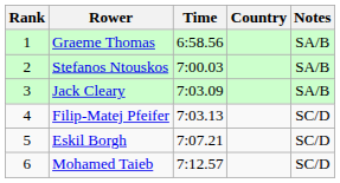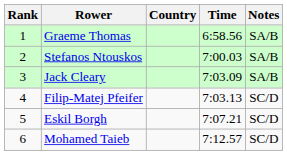 <table class="wikitable" style="text-align:center">
 <tr>
 <th>Rank</th>
 <th>Rower</th>
+<th>Country</th>
 <th>Time</th>
-<th>Country</th>
 <th>Notes</th>
 </tr>
 <tr bgcolor=ccffcc>
 <td>1</td>
 <td align="left"><a href='#'>Graeme Thomas</a></td>
+<td align="left"></td>
 <td>6:58.56</td>
-<td align="left"></td>
 <td>SA/B</td>
 </tr>
 <tr bgcolor=ccffcc>
 <td>2</td>
 <td align="left"><a href='#'>Stefanos Ntouskos</a></td>
+<td align="left"></td>
 <td>7:00.03</td>
-<td align="left"></td>
 <td>SA/B</td>
 </tr>
 <tr bgcolor=ccffcc>
 <td>3</td>
 <td align="left"><a href='#'>Jack Cleary</a></td>
+<td align="left"></td>
 <td>7:03.09</td>
-<td align="left"></td>
 <td>SA/B</td>
 </tr>
 <tr>
 <td>4</td>
 <td align="left"><a href='#'>Filip-Matej Pfeifer</a></td>
+<td align="left"></td>
 <td>7:03.13</td>
-<td align="left"></td>
 <td>SC/D</td>
 </tr>
 <tr>
 <td>5</td>
 <td align="left"><a href='#'>Eskil Borgh</a></td>
+<td align="left"></td>
 <td>7:07.21</td>
-<td align="left"></td>
 <td>SC/D</td>
 </tr>
 <tr>
 <td>6</td>
 <td align="left"><a href='#'>Mohamed Taieb</a></td>
+<td align="left"></td>
 <td>7:12.57</td>
-<td align="left"></td>
 <td>SC/D</td>
 </tr>
 </table>
